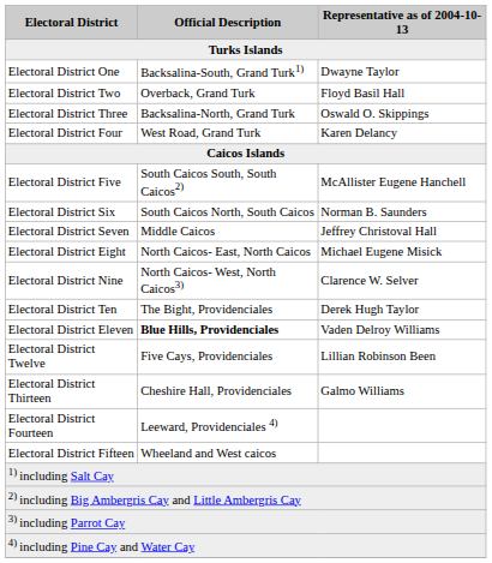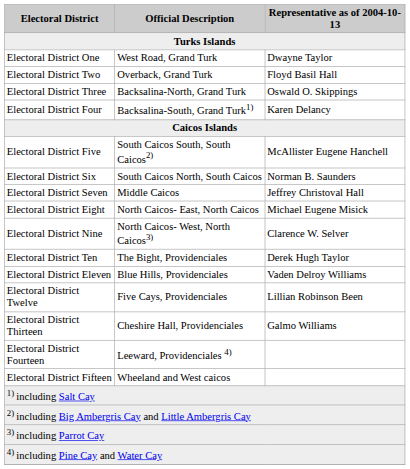 <table class="wikitable">
 <tr>
 <th style="background: #CCC;">Electoral District</th>
 <th style="background: #CCC;">Official Description</th>
 <th style="background: #CCC;">Representative as of 2004-10-13</th>
 </tr>
 <tr style="background: #EEE;">
 <td colspan="9" align="center"><strong>Turks Islands</strong></td>
 </tr>
 <tr style="background: #FFF;">
 <td>Electoral District One</td>
-<td>Backsalina-South, Grand Turk<sup>1) </sup></td>
+<td>West Road, Grand Turk</td>
 <td>Dwayne Taylor</td>
 </tr>
 <tr style="background: #FFF;">
 <td>Electoral District Two</td>
 <td>Overback, Grand Turk</td>
 <td>Floyd Basil Hall</td>
 </tr>
 <tr style="background: #FFF;">
 <td>Electoral District Three</td>
 <td>Backsalina-North, Grand Turk</td>
 <td>Oswald O. Skippings</td>
 </tr>
 <tr style="background: #FFF;">
 <td>Electoral District Four</td>
-<td>West Road, Grand Turk</td>
+<td>Backsalina-South, Grand Turk<sup>1) </sup></td>
 <td>Karen Delancy</td>
 </tr>
 <tr style="background: #EEE;">
 <td colspan="9" align="center"><strong>Caicos Islands</strong></td>
 </tr>
 <tr style="background: #FFF;">
 <td>Electoral District Five</td>
 <td>South Caicos South, South Caicos<sup>2) </sup></td>
 <td>McAllister Eugene Hanchell</td>
 </tr>
 <tr style="background: #FFF;">
 <td>Electoral District Six</td>
 <td>South Caicos North, South Caicos</td>
 <td>Norman B. Saunders</td>
 </tr>
 <tr style="background: #FFF;">
 <td>Electoral District Seven</td>
 <td>Middle Caicos</td>
 <td>Jeffrey Christoval Hall</td>
 </tr>
 <tr style="background: #FFF;">
 <td>Electoral District Eight</td>
 <td>North Caicos- East, North Caicos</td>
 <td>Michael Eugene Misick</td>
 </tr>
 <tr style="background: #FFF;">
 <td>Electoral District Nine</td>
 <td>North Caicos- West, North Caicos<sup>3) </sup></td>
 <td>Clarence W. Selver</td>
 </tr>
 <tr style="background: #FFF;">
 <td>Electoral District Ten</td>
 <td>The Bight, Providenciales</td>
 <td>Derek Hugh Taylor</td>
 </tr>
 <tr style="background: #FFF;">
 <td>Electoral District Eleven</td>
-<td><strong>Blue Hills, Providenciales</strong></td>
+<td>Blue Hills, Providenciales</td>
 <td>Vaden Delroy Williams</td>
 </tr>
 <tr style="background: #FFF;">
 <td>Electoral District Twelve</td>
 <td>Five Cays, Providenciales</td>
 <td>Lillian Robinson Been</td>
 </tr>
 <tr style="background: #FFF;">
 <td>Electoral District Thirteen</td>
 <td>Cheshire Hall, Providenciales</td>
 <td>Galmo Williams</td>
 </tr>
 <tr style="background: #FFF;">
 <td>Electoral District Fourteen</td>
 <td>Leeward, Providenciales <sup>4) </sup></td>
 <td></td>
 </tr>
 <tr style="background: #FFF;">
 <td>Electoral District Fifteen</td>
 <td>Wheeland and West caicos</td>
 <td></td>
 </tr>
 <tr style="background: #EEE;">
 <td colspan="9" align="left"><sup>1) </sup>including <a href='#'>Salt Cay</a></td>
 </tr>
 <tr style="background: #EEE;">
 <td colspan="9" align="left"><sup>2) </sup>including <a href='#'>Big Ambergris Cay</a> and <a href='#'>Little Ambergris Cay</a></td>
 </tr>
 <tr style="background: #EEE;">
 <td colspan="9" align="left"><sup>3) </sup>including <a href='#'>Parrot Cay</a></td>
 </tr>
 <tr style="background: #EEE;">
 <td colspan="9" align="left"><sup>4) </sup>including <a href='#'>Pine Cay</a> and <a href='#'>Water Cay</a></td>
 </tr>
 <tr>
 </tr>
 </table>
